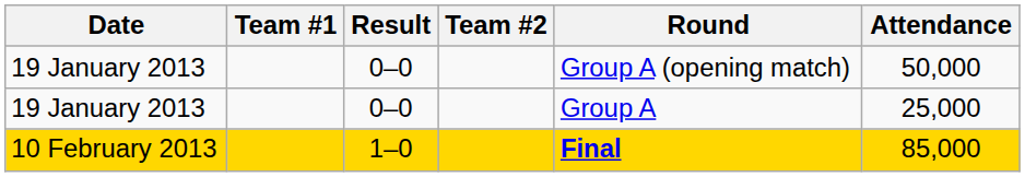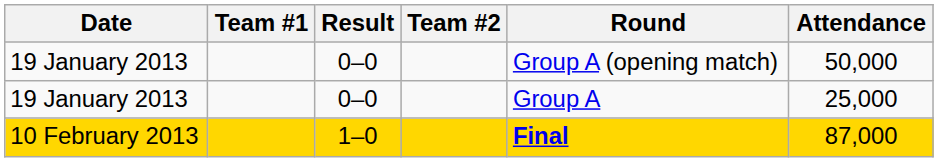 <table class="wikitable sortable"  style="text-align:left; width:100%;">
 <tr>
 <th>Date</th>
 <th>Team #1</th>
 <th>Result</th>
 <th>Team #2</th>
 <th>Round</th>
 <th>Attendance</th>
 </tr>
 <tr>
 <td>19 January 2013</td>
 <td></td>
 <td style="text-align:center;">0–0</td>
 <td></td>
 <td><a href='#'>Group A</a> (opening match)</td>
 <td style="text-align:center;">50,000</td>
 </tr>
 <tr>
 <td>19 January 2013</td>
 <td></td>
 <td style="text-align:center;">0–0</td>
 <td></td>
 <td><a href='#'>Group A</a></td>
 <td style="text-align:center;">25,000</td>
 </tr>
 <tr bgcolor=gold>
 <td>10 February 2013</td>
 <td></td>
 <td style="text-align:center;">1–0</td>
 <td></td>
 <td><strong><a href='#'>Final</a></strong></td>
-<td style="text-align:center;">85,000</td>
+<td style="text-align:center;">87,000</td>
 </tr>
 </table>
